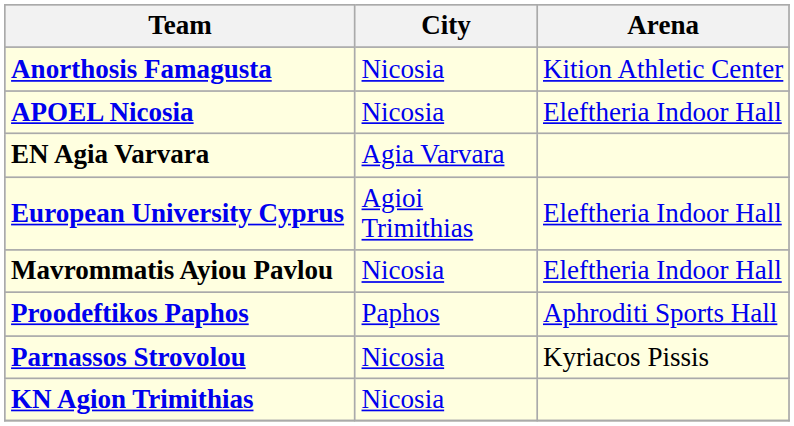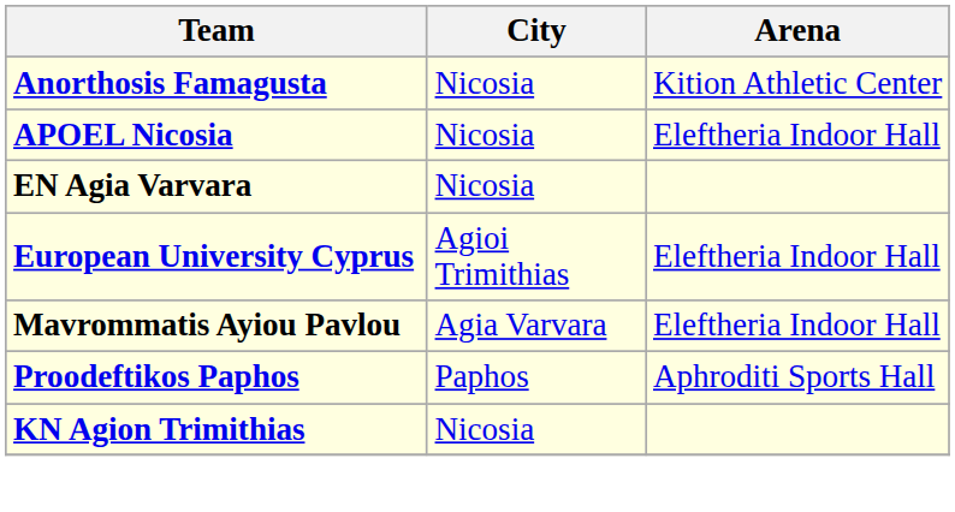 <table class="wikitable sortable">
 <tr>
 <th width=200>Team</th>
 <th width=100>City</th>
 <th>Arena</th>
 </tr>
 <tr bgcolor=ffffe0>
 <td><strong><a href='#'>Anorthosis Famagusta</a></strong></td>
 <td><a href='#'>Nicosia</a></td>
 <td><a href='#'>Kition Athletic Center</a></td>
 </tr>
 <tr bgcolor=ffffe0>
 <td><strong><a href='#'>APOEL Nicosia</a></strong></td>
 <td><a href='#'>Nicosia</a></td>
 <td><a href='#'>Eleftheria Indoor Hall</a></td>
 </tr>
 <tr bgcolor=ffffe0>
 <td><strong>EN Agia Varvara</strong></td>
-<td><a href='#'>Agia Varvara</a></td>
+<td><a href='#'>Nicosia</a></td>
 <td></td>
 </tr>
 <tr bgcolor=ffffe0>
 <td><strong><a href='#'>European University Cyprus</a></strong></td>
 <td><a href='#'>Agioi Trimithias</a></td>
 <td><a href='#'>Eleftheria Indoor Hall</a></td>
 </tr>
 <tr bgcolor=ffffe0>
 <td><strong>Mavrommatis Ayiou Pavlou</strong></td>
-<td><a href='#'>Nicosia</a></td>
+<td><a href='#'>Agia Varvara</a></td>
 <td><a href='#'>Eleftheria Indoor Hall</a></td>
 </tr>
 <tr bgcolor=ffffe0>
 <td><strong><a href='#'>Proodeftikos Paphos</a></strong></td>
 <td><a href='#'>Paphos</a></td>
 <td><a href='#'>Aphroditi Sports Hall</a></td>
-</tr>
-<tr bgcolor=ffffe0>
-<td><strong><a href='#'>Parnassos Strovolou</a></strong></td>
-<td><a href='#'>Nicosia</a></td>
-<td>Kyriacos Pissis</td>
 </tr>
 <tr bgcolor=ffffe0>
 <td><strong><a href='#'>KN Agion Trimithias</a></strong></td>
 <td><a href='#'>Nicosia</a></td>
 <td></td>
 </tr>
 <tr>
 </tr>
 </table>
